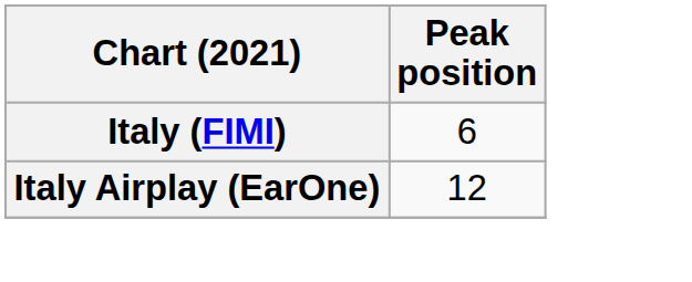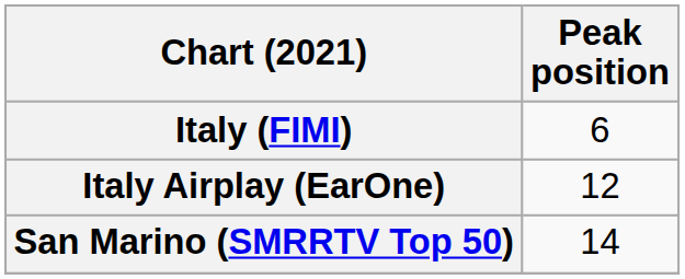 <table class="wikitable plainrowheaders sortable" style="text-align:center;">
 <tr>
 <th>Chart (2021)</th>
 <th>Peak<br>position</th>
 </tr>
 <tr>
 <th scope="row">Italy (<a href='#'>FIMI</a>)</th>
 <td>6</td>
 </tr>
 <tr>
 <th scope="row">Italy Airplay (EarOne)</th>
 <td>12</td>
 </tr>
 <tr>
+<th scope="row">San Marino (<a href='#'>SMRRTV Top 50</a>)</th>
+<td>14</td>
+</tr>
+<tr>
 </tr>
 </table>
